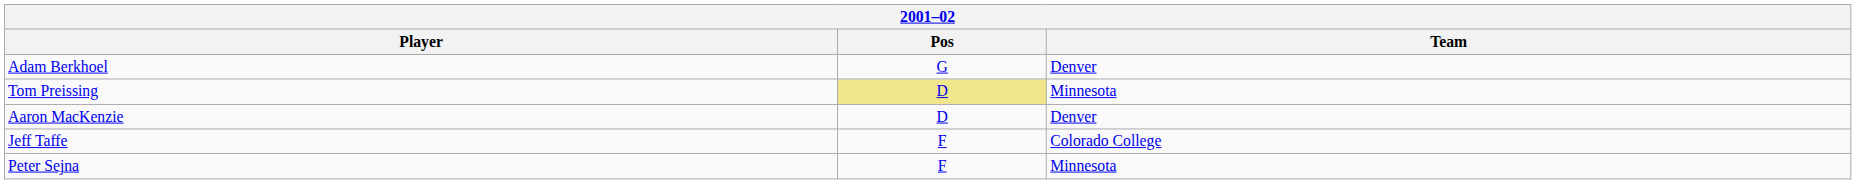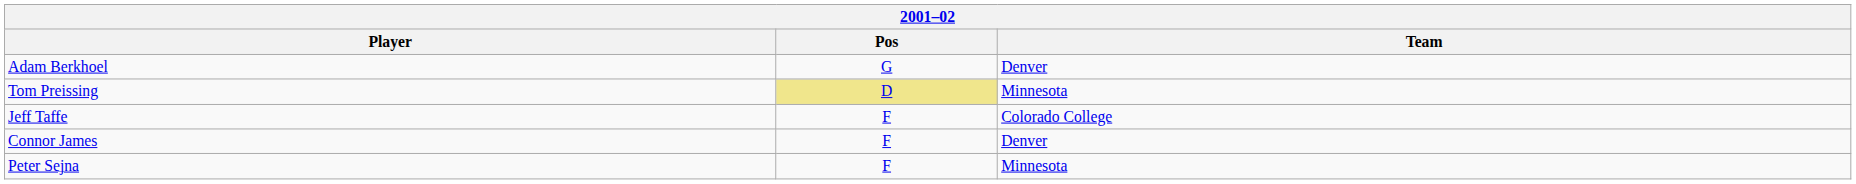 <table class="wikitable" width=95%>
 <tr>
 <th colspan=3><a href='#'>2001–02</a></th>
 </tr>
 <tr>
 <th>Player</th>
 <th>Pos</th>
 <th>Team</th>
 </tr>
 <tr>
 <td><a href='#'>Adam Berkhoel</a></td>
 <td align=center><a href='#'>G</a></td>
 <td><a href='#'>Denver</a></td>
 </tr>
 <tr>
 <td><a href='#'>Tom Preissing</a></td>
 <td align=center style="background: khaki;"><a href='#'>D</a></td>
 <td><a href='#'>Minnesota</a></td>
 </tr>
 <tr>
-<td><a href='#'>Aaron MacKenzie</a></td>
-<td align=center><a href='#'>D</a></td>
-<td><a href='#'>Denver</a></td>
-</tr>
-<tr>
 <td><a href='#'>Jeff Taffe</a></td>
 <td align=center><a href='#'>F</a></td>
 <td><a href='#'>Colorado College</a></td>
+</tr>
+<tr>
+<td><a href='#'>Connor James</a></td>
+<td align=center><a href='#'>F</a></td>
+<td><a href='#'>Denver</a></td>
 </tr>
 <tr>
 <td><a href='#'>Peter Sejna</a></td>
 <td align=center><a href='#'>F</a></td>
 <td><a href='#'>Minnesota</a></td>
 </tr>
 </table>
